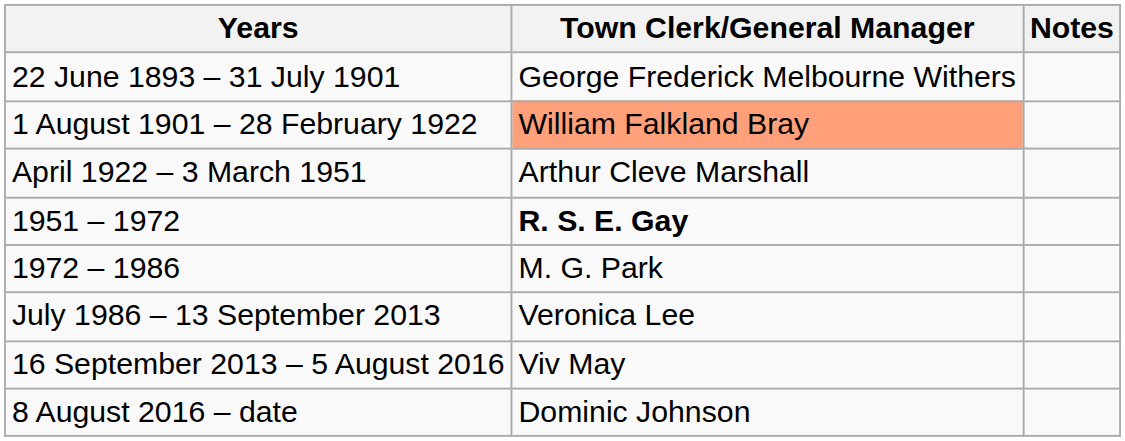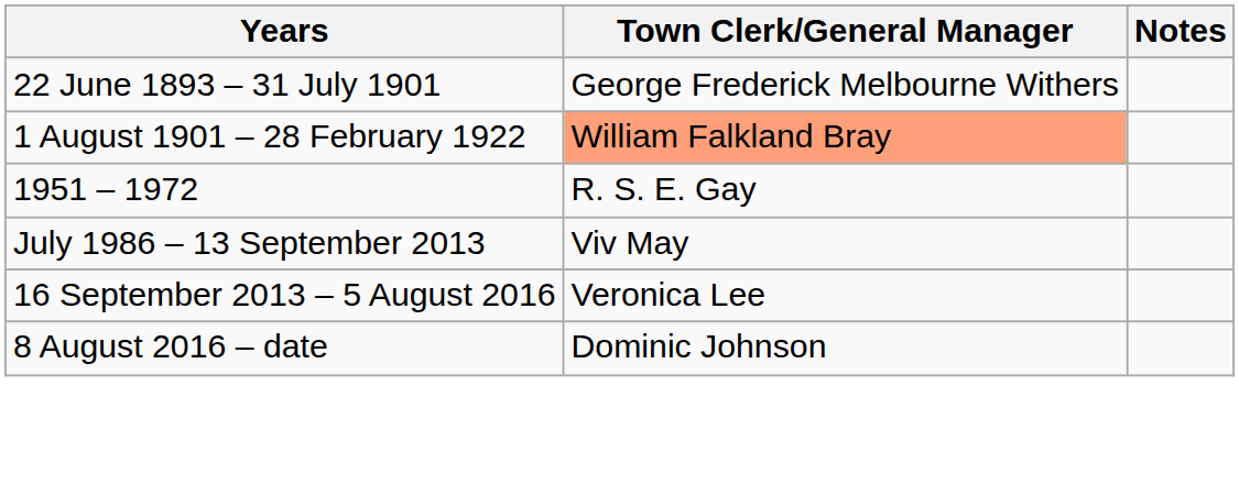 <table class="wikitable">
 <tr>
 <th>Years</th>
 <th>Town Clerk/General Manager</th>
 <th>Notes</th>
 </tr>
 <tr>
 <td>22 June 1893 – 31 July 1901</td>
 <td>George Frederick Melbourne Withers</td>
 <td></td>
 </tr>
 <tr>
 <td>1 August 1901 – 28 February 1922</td>
 <td style="background: lightsalmon;">William Falkland Bray</td>
 <td></td>
 </tr>
 <tr>
-<td>April 1922 – 3 March 1951</td>
-<td>Arthur Cleve Marshall</td>
-<td></td>
-</tr>
-<tr>
 <td>1951 – 1972</td>
-<td><strong>R. S. E. Gay</strong></td>
-<td></td>
-</tr>
-<tr>
-<td>1972 – 1986</td>
-<td>M. G. Park</td>
+<td>R. S. E. Gay</td>
 <td></td>
 </tr>
 <tr>
 <td>July 1986 – 13 September 2013</td>
-<td>Veronica Lee</td>
+<td>Viv May </td>
 <td></td>
 </tr>
 <tr>
 <td>16 September 2013 – 5 August 2016</td>
-<td>Viv May </td>
+<td>Veronica Lee</td>
 <td></td>
 </tr>
 <tr>
 <td>8 August 2016 – date</td>
 <td>Dominic Johnson</td>
 <td></td>
 </tr>
 </table>
